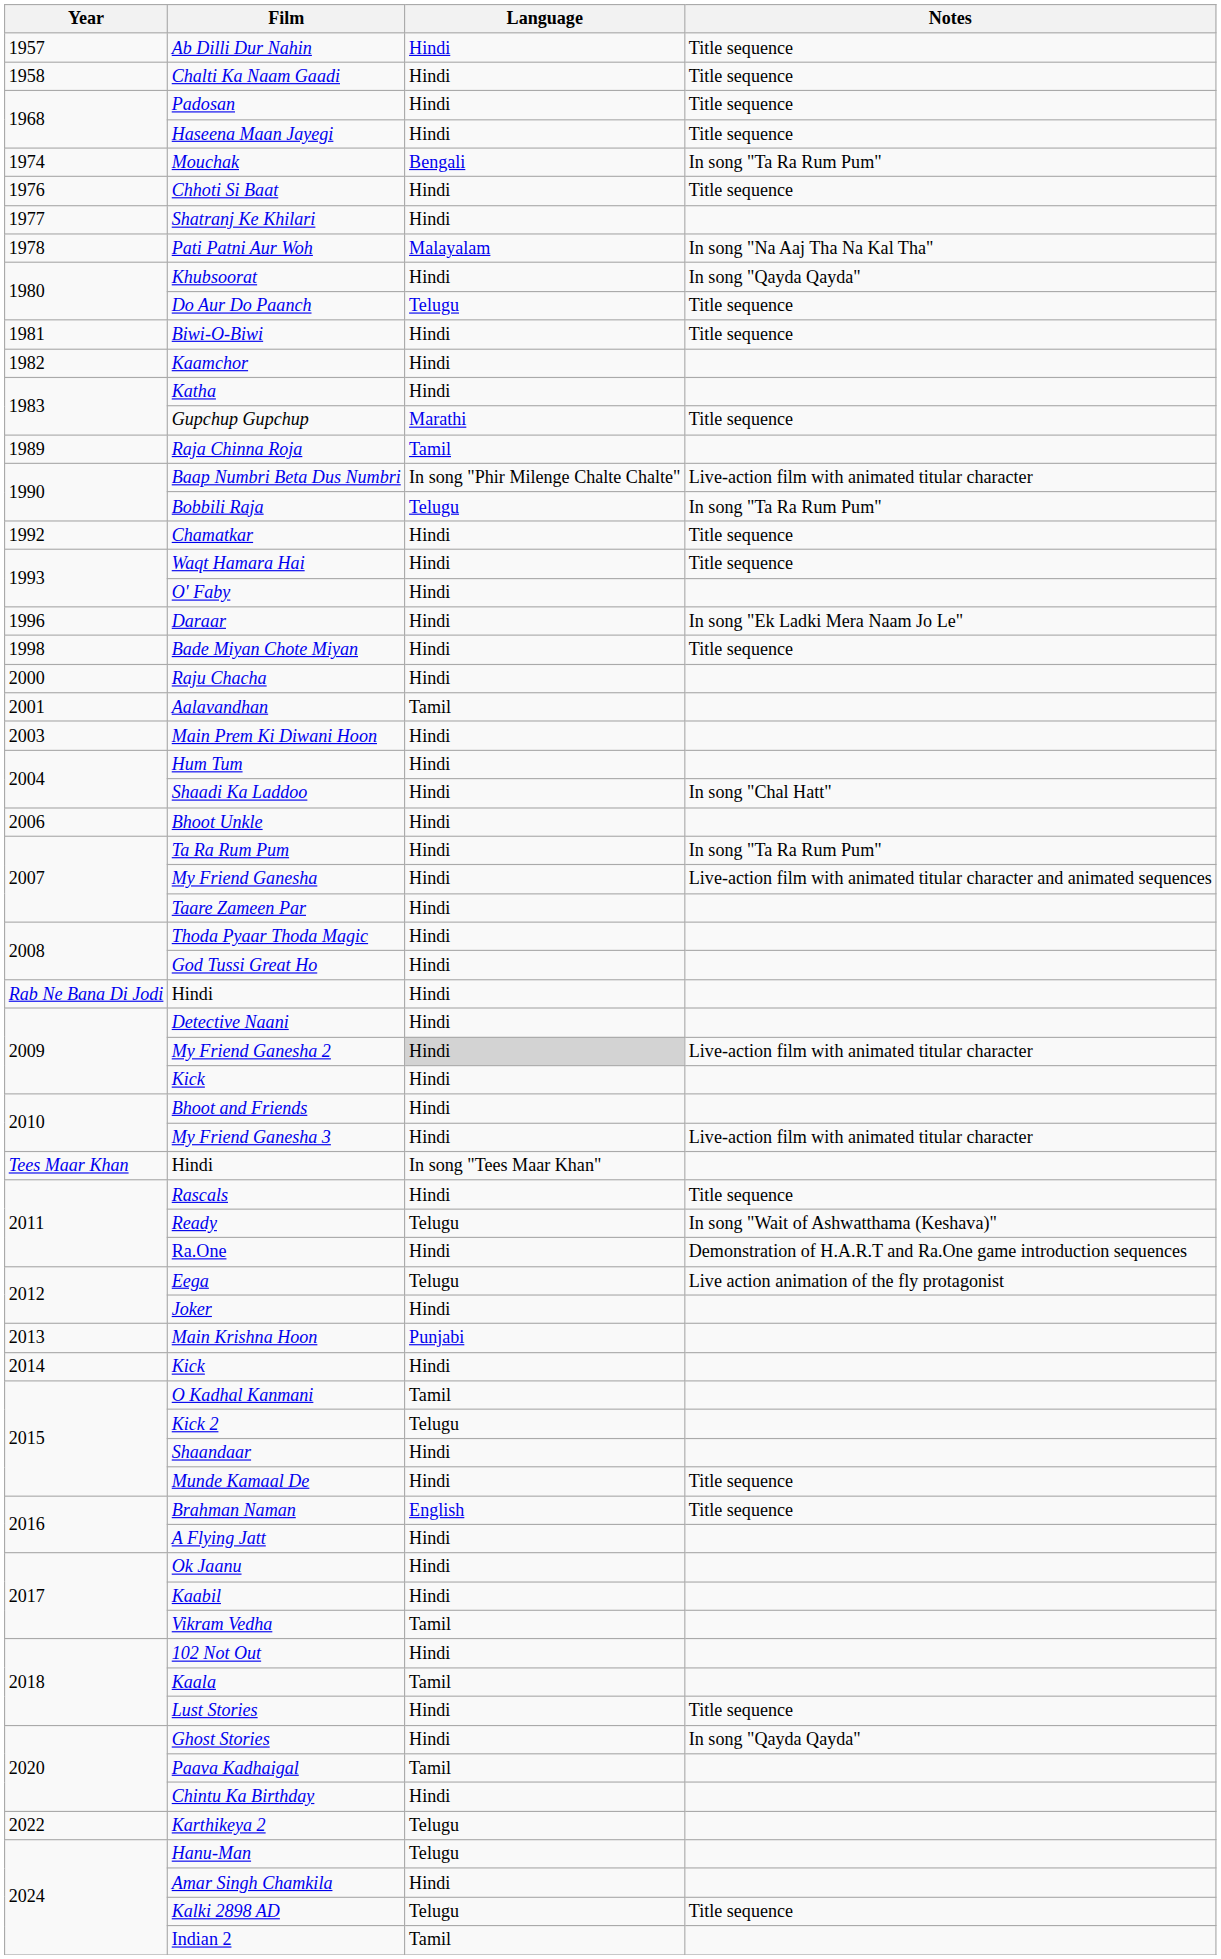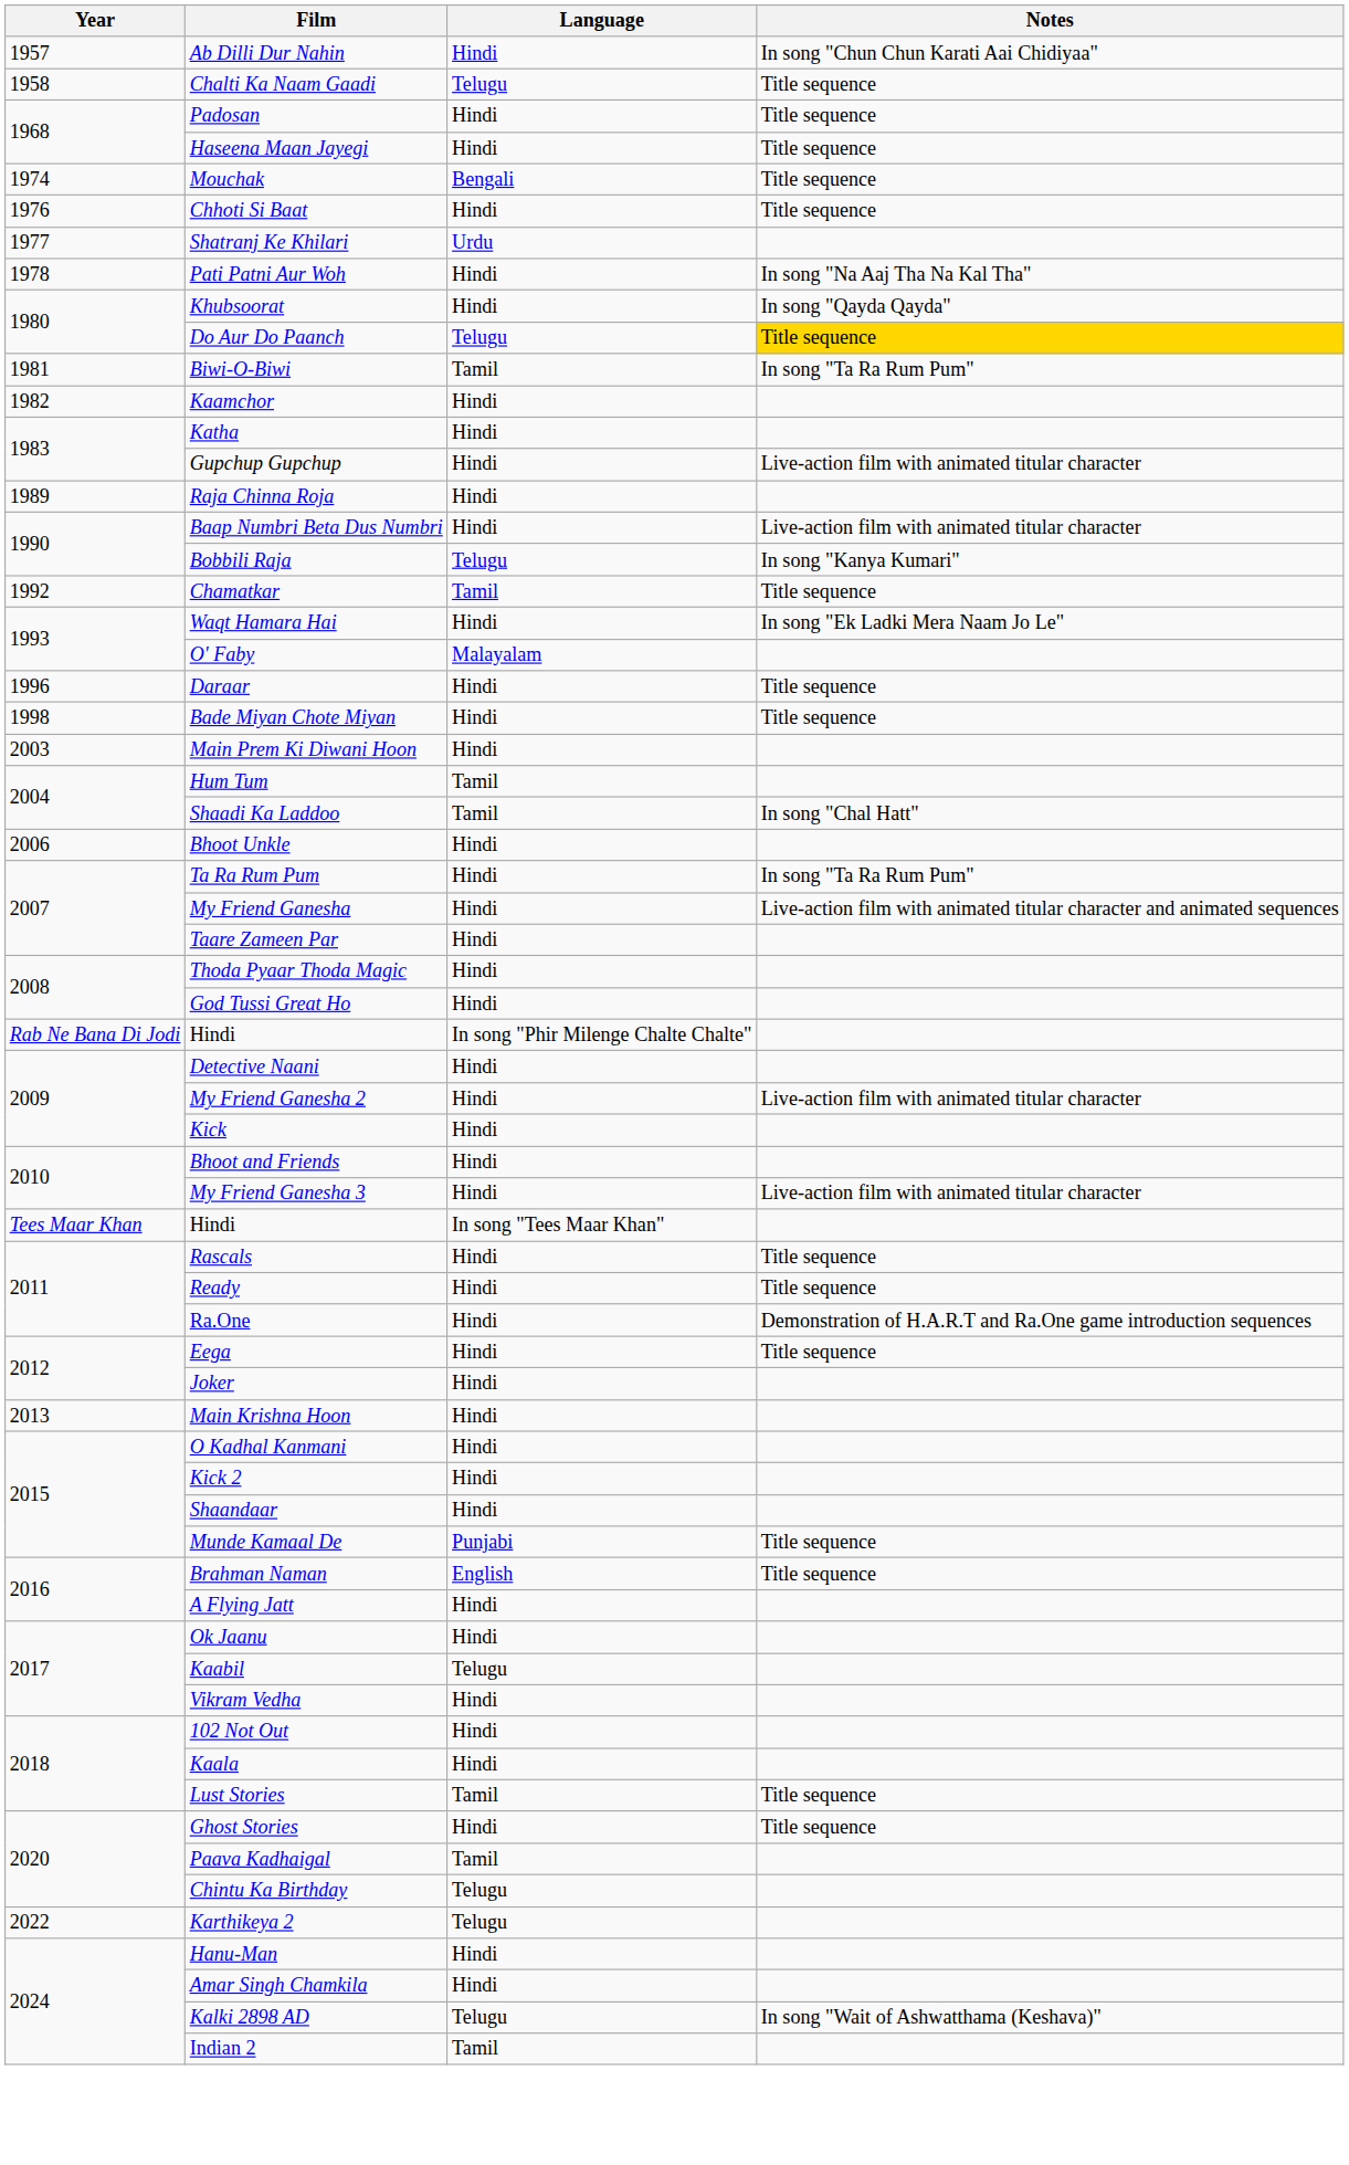 <table class="sortable wikitable">
 <tr>
 <th>Year</th>
 <th>Film</th>
 <th>Language</th>
 <th>Notes</th>
 </tr>
 <tr>
 <td>1957</td>
 <td><em><a href='#'>Ab Dilli Dur Nahin</a></em></td>
 <td><a href='#'>Hindi</a></td>
-<td>Title sequence</td>
+<td>In song "Chun Chun Karati Aai Chidiyaa"</td>
 </tr>
 <tr>
 <td>1958</td>
 <td><em><a href='#'>Chalti Ka Naam Gaadi</a></em></td>
-<td>Hindi</td>
+<td><a href='#'>Telugu</a></td>
 <td>Title sequence</td>
 </tr>
 <tr>
 <td rowspan="2">1968</td>
 <td><em><a href='#'>Padosan</a></em></td>
 <td>Hindi</td>
 <td>Title sequence</td>
 </tr>
 <tr>
 <td><em><a href='#'>Haseena Maan Jayegi</a></em></td>
 <td>Hindi</td>
 <td>Title sequence</td>
 </tr>
 <tr>
 <td>1974</td>
 <td><em><a href='#'>Mouchak</a></em></td>
 <td><a href='#'>Bengali</a></td>
-<td>In song "Ta Ra Rum Pum"</td>
+<td>Title sequence</td>
 </tr>
 <tr>
 <td>1976</td>
 <td><em><a href='#'>Chhoti Si Baat</a></em></td>
 <td>Hindi</td>
 <td>Title sequence</td>
 </tr>
 <tr>
 <td>1977</td>
 <td><em><a href='#'>Shatranj Ke Khilari</a></em></td>
-<td>Hindi</td>
+<td><a href='#'>Urdu</a></td>
 <td></td>
 </tr>
 <tr>
 <td>1978</td>
 <td><em><a href='#'>Pati Patni Aur Woh</a></em></td>
-<td><a href='#'>Malayalam</a></td>
+<td>Hindi</td>
 <td>In song "Na Aaj Tha Na Kal Tha"</td>
 </tr>
 <tr>
 <td rowspan="2">1980</td>
 <td><em><a href='#'>Khubsoorat</a></em></td>
 <td>Hindi</td>
 <td>In song "Qayda Qayda"</td>
 </tr>
 <tr>
 <td><em><a href='#'>Do Aur Do Paanch</a></em></td>
 <td><a href='#'>Telugu</a></td>
-<td>Title sequence</td>
+<td style="background: gold;">Title sequence</td>
 </tr>
 <tr>
 <td>1981</td>
 <td><em><a href='#'>Biwi-O-Biwi</a></em></td>
-<td>Hindi</td>
-<td>Title sequence</td>
+<td>Tamil</td>
+<td>In song "Ta Ra Rum Pum"</td>
 </tr>
 <tr>
 <td>1982</td>
 <td><em><a href='#'>Kaamchor</a></em></td>
 <td>Hindi</td>
 <td></td>
 </tr>
 <tr>
 <td rowspan="2">1983</td>
 <td><em><a href='#'>Katha</a></em></td>
 <td>Hindi</td>
 <td></td>
 </tr>
 <tr>
 <td><em>Gupchup Gupchup</em></td>
-<td><a href='#'>Marathi</a></td>
-<td>Title sequence</td>
+<td>Hindi</td>
+<td>Live-action film with animated titular character</td>
 </tr>
 <tr>
 <td>1989</td>
 <td><em><a href='#'>Raja Chinna Roja</a></em></td>
-<td><a href='#'>Tamil</a></td>
+<td>Hindi</td>
 <td></td>
 </tr>
 <tr>
 <td rowspan="2">1990</td>
 <td><em><a href='#'>Baap Numbri Beta Dus Numbri</a></em></td>
-<td>In song "Phir Milenge Chalte Chalte"</td>
+<td>Hindi</td>
 <td>Live-action film with animated titular character</td>
 </tr>
 <tr>
 <td><em><a href='#'>Bobbili Raja</a></em></td>
 <td><a href='#'>Telugu</a></td>
-<td>In song "Ta Ra Rum Pum"</td>
+<td>In song "Kanya Kumari"</td>
 </tr>
 <tr>
 <td>1992</td>
 <td><em><a href='#'>Chamatkar</a></em></td>
-<td>Hindi</td>
+<td><a href='#'>Tamil</a></td>
 <td>Title sequence</td>
 </tr>
 <tr>
 <td rowspan="2">1993</td>
 <td><em><a href='#'>Waqt Hamara Hai</a></em></td>
 <td>Hindi</td>
-<td>Title sequence</td>
+<td>In song "Ek Ladki Mera Naam Jo Le"</td>
 </tr>
 <tr>
 <td><em><a href='#'>O' Faby</a></em></td>
-<td>Hindi</td>
+<td><a href='#'>Malayalam</a></td>
 <td></td>
 </tr>
 <tr>
 <td>1996</td>
 <td><em><a href='#'>Daraar</a></em></td>
 <td>Hindi</td>
-<td>In song "Ek Ladki Mera Naam Jo Le"</td>
+<td>Title sequence</td>
 </tr>
 <tr>
 <td>1998</td>
 <td><em><a href='#'>Bade Miyan Chote Miyan</a></em></td>
 <td>Hindi</td>
 <td>Title sequence</td>
-</tr>
-<tr>
-<td>2000</td>
-<td><em><a href='#'>Raju Chacha</a></em></td>
-<td>Hindi</td>
-<td></td>
-</tr>
-<tr>
-<td>2001</td>
-<td><em><a href='#'>Aalavandhan</a></em></td>
-<td>Tamil</td>
-<td></td>
 </tr>
 <tr>
 <td>2003</td>
 <td><em><a href='#'>Main Prem Ki Diwani Hoon</a></em></td>
 <td>Hindi</td>
 <td></td>
 </tr>
 <tr>
 <td rowspan="2">2004</td>
 <td><em><a href='#'>Hum Tum</a></em></td>
-<td>Hindi</td>
+<td>Tamil</td>
 <td></td>
 </tr>
 <tr>
 <td><em><a href='#'>Shaadi Ka Laddoo</a></em></td>
-<td>Hindi</td>
+<td>Tamil</td>
 <td>In song "Chal Hatt"</td>
 </tr>
 <tr>
 <td>2006</td>
 <td><em><a href='#'>Bhoot Unkle</a></em></td>
 <td>Hindi</td>
 <td></td>
 </tr>
 <tr>
 <td rowspan="3">2007</td>
 <td><em><a href='#'>Ta Ra Rum Pum</a></em></td>
 <td>Hindi</td>
 <td>In song "Ta Ra Rum Pum"</td>
 </tr>
 <tr>
 <td><em><a href='#'>My Friend Ganesha</a></em></td>
 <td>Hindi</td>
 <td>Live-action film with animated titular character and animated sequences</td>
 </tr>
 <tr>
 <td><em><a href='#'>Taare Zameen Par</a></em></td>
 <td>Hindi</td>
 <td></td>
 </tr>
 <tr>
 <td rowspan="2">2008</td>
 <td><em><a href='#'>Thoda Pyaar Thoda Magic</a></em></td>
 <td>Hindi</td>
 <td></td>
 </tr>
 <tr>
 <td><em><a href='#'>God Tussi Great Ho</a></em></td>
 <td>Hindi</td>
 <td></td>
 </tr>
 <tr>
 <td><em><a href='#'>Rab Ne Bana Di Jodi</a></em></td>
 <td>Hindi</td>
-<td>Hindi</td>
+<td>In song "Phir Milenge Chalte Chalte"</td>
 <td></td>
 </tr>
 <tr>
 <td rowspan="3">2009</td>
 <td><em><a href='#'>Detective Naani</a></em></td>
 <td>Hindi</td>
 <td></td>
 </tr>
 <tr>
 <td><em><a href='#'>My Friend Ganesha 2</a></em></td>
-<td style="background: lightgrey;">Hindi</td>
+<td>Hindi</td>
 <td>Live-action film with animated titular character</td>
 </tr>
 <tr>
 <td><em><a href='#'>Kick</a></em></td>
 <td>Hindi</td>
 <td></td>
 </tr>
 <tr>
 <td rowspan="2">2010</td>
 <td><em><a href='#'>Bhoot and Friends</a></em></td>
 <td>Hindi</td>
 <td></td>
 </tr>
 <tr>
 <td><em><a href='#'>My Friend Ganesha 3</a></em></td>
 <td>Hindi</td>
 <td>Live-action film with animated titular character</td>
 </tr>
 <tr>
 <td><em><a href='#'>Tees Maar Khan</a></em></td>
 <td>Hindi</td>
 <td>In song "Tees Maar Khan"</td>
 </tr>
 <tr>
 <td rowspan="3">2011</td>
 <td><em><a href='#'>Rascals</a></em></td>
 <td>Hindi</td>
 <td>Title sequence</td>
 </tr>
 <tr>
 <td><em><a href='#'>Ready</a></em></td>
-<td>Telugu</td>
-<td>In song "Wait of Ashwatthama (Keshava)"</td>
+<td>Hindi</td>
+<td>Title sequence</td>
 </tr>
 <tr>
 <td><a href='#'>Ra.One</a></td>
 <td>Hindi</td>
 <td>Demonstration of H.A.R.T and Ra.One game introduction sequences</td>
 </tr>
 <tr>
 <td rowspan="2">2012</td>
 <td><em><a href='#'>Eega</a></em></td>
-<td>Telugu</td>
-<td>Live action animation of the fly protagonist</td>
+<td>Hindi</td>
+<td>Title sequence</td>
 </tr>
 <tr>
 <td><em><a href='#'>Joker</a></em></td>
 <td>Hindi</td>
 <td></td>
 </tr>
 <tr>
 <td>2013</td>
 <td><em><a href='#'>Main Krishna Hoon</a></em></td>
-<td><a href='#'>Punjabi</a></td>
-<td></td>
-</tr>
-<tr>
-<td>2014</td>
-<td><em><a href='#'>Kick</a></em></td>
 <td>Hindi</td>
 <td></td>
 </tr>
 <tr>
 <td rowspan="4">2015</td>
 <td><em><a href='#'>O Kadhal Kanmani</a></em></td>
-<td>Tamil</td>
+<td>Hindi</td>
 <td></td>
 </tr>
 <tr>
 <td><em><a href='#'>Kick 2</a></em></td>
-<td>Telugu</td>
+<td>Hindi</td>
 <td></td>
 </tr>
 <tr>
 <td><em><a href='#'>Shaandaar</a></em></td>
 <td>Hindi</td>
 <td></td>
 </tr>
 <tr>
 <td><em><a href='#'>Munde Kamaal De</a></em></td>
-<td>Hindi</td>
+<td><a href='#'>Punjabi</a></td>
 <td>Title sequence</td>
 </tr>
 <tr>
 <td rowspan="2">2016</td>
 <td><em><a href='#'>Brahman Naman</a></em></td>
 <td><a href='#'>English</a></td>
 <td>Title sequence</td>
 </tr>
 <tr>
 <td><em><a href='#'>A Flying Jatt</a></em></td>
 <td>Hindi</td>
 <td></td>
 </tr>
 <tr>
 <td rowspan="3">2017</td>
 <td><em><a href='#'>Ok Jaanu</a></em></td>
 <td>Hindi</td>
 <td></td>
 </tr>
 <tr>
 <td><em><a href='#'>Kaabil</a></em></td>
-<td>Hindi</td>
+<td>Telugu</td>
 <td></td>
 </tr>
 <tr>
 <td><em><a href='#'>Vikram Vedha</a></em></td>
-<td>Tamil</td>
+<td>Hindi</td>
 <td></td>
 </tr>
 <tr>
 <td rowspan="3">2018</td>
 <td><em><a href='#'>102 Not Out</a></em></td>
 <td>Hindi</td>
 <td></td>
 </tr>
 <tr>
 <td><em><a href='#'>Kaala</a></em></td>
-<td>Tamil</td>
+<td>Hindi</td>
 <td></td>
 </tr>
 <tr>
 <td><em><a href='#'>Lust Stories</a></em></td>
-<td>Hindi</td>
+<td>Tamil</td>
 <td>Title sequence</td>
 </tr>
 <tr>
 <td rowspan="3">2020</td>
 <td><em><a href='#'>Ghost Stories</a></em></td>
 <td>Hindi</td>
-<td>In song "Qayda Qayda"</td>
+<td>Title sequence</td>
 </tr>
 <tr>
 <td><em><a href='#'>Paava Kadhaigal</a></em></td>
 <td>Tamil</td>
 <td></td>
 </tr>
 <tr>
 <td><em><a href='#'>Chintu Ka Birthday</a></em></td>
-<td>Hindi</td>
+<td>Telugu</td>
 <td></td>
 </tr>
 <tr>
 <td>2022</td>
 <td><em><a href='#'>Karthikeya 2</a></em></td>
 <td>Telugu</td>
 <td></td>
 </tr>
 <tr>
 <td rowspan="4">2024</td>
 <td><em><a href='#'>Hanu-Man</a></em></td>
-<td>Telugu</td>
+<td>Hindi</td>
 <td></td>
 </tr>
 <tr>
 <td><em><a href='#'>Amar Singh Chamkila</a></em></td>
 <td>Hindi</td>
 <td></td>
 </tr>
 <tr>
 <td><em><a href='#'>Kalki 2898 AD</a></em></td>
 <td>Telugu</td>
-<td>Title sequence</td>
+<td>In song "Wait of Ashwatthama (Keshava)"</td>
 </tr>
 <tr>
 <td><a href='#'>Indian 2</a></td>
 <td>Tamil</td>
 <td></td>
 </tr>
 </table>
